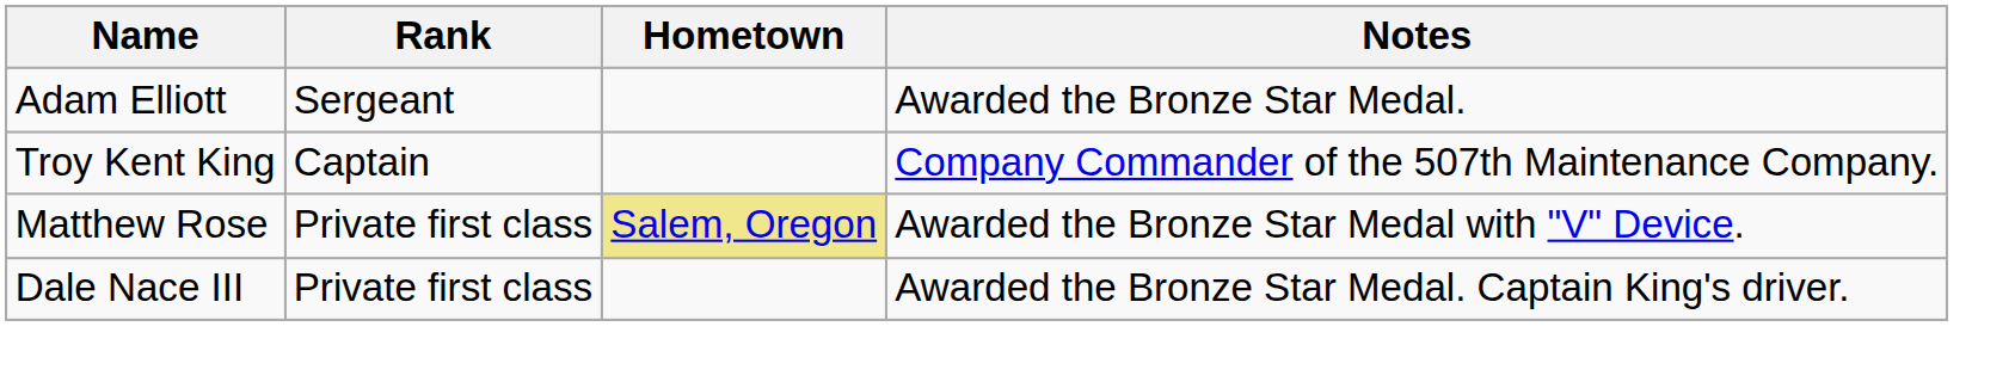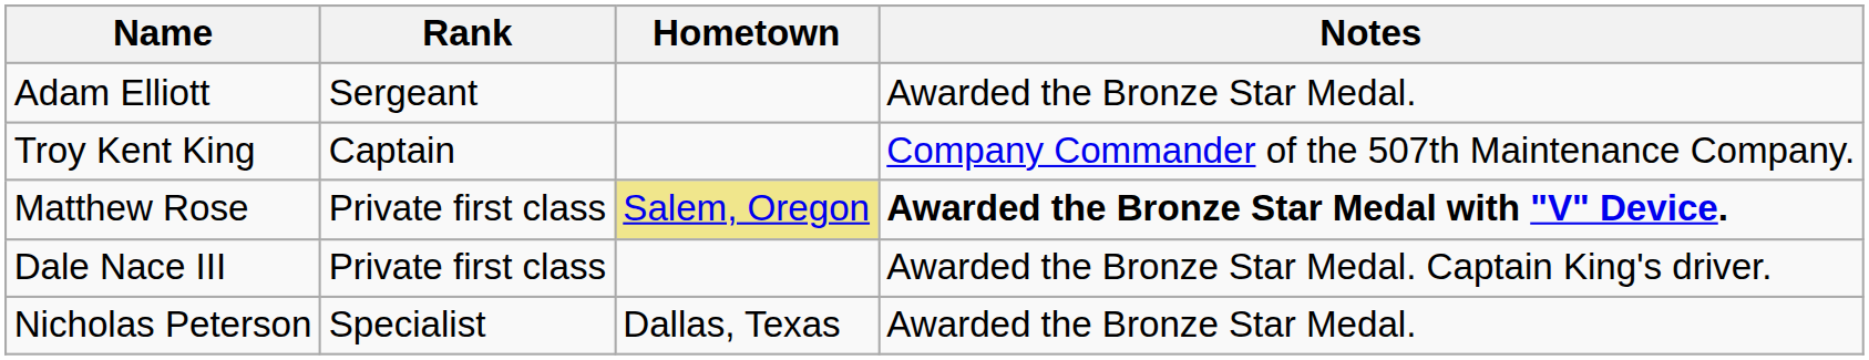 <table class="wikitable sortable nowraplinks">
 <tr>
 <th>Name</th>
 <th>Rank</th>
 <th>Hometown</th>
 <th>Notes</th>
 </tr>
 <tr>
 <td>Adam Elliott</td>
 <td>Sergeant</td>
 <td></td>
 <td>Awarded the Bronze Star Medal.</td>
 </tr>
 <tr>
 <td>Troy Kent King</td>
 <td>Captain</td>
 <td></td>
 <td><a href='#'>Company Commander</a> of the 507th Maintenance Company.</td>
 </tr>
 <tr>
 <td>Matthew Rose</td>
 <td>Private first class</td>
 <td style="background: khaki;"><a href='#'>Salem, Oregon</a></td>
-<td>Awarded the Bronze Star Medal with <a href='#'>"V" Device</a>.</td>
+<td><strong>Awarded the Bronze Star Medal with <a href='#'>"V" Device</a>.</strong></td>
 </tr>
 <tr>
 <td>Dale Nace III</td>
 <td>Private first class</td>
 <td></td>
 <td>Awarded the Bronze Star Medal.  Captain King's driver.</td>
 </tr>
+<tr>
+<td>Nicholas Peterson</td>
+<td>Specialist</td>
+<td>Dallas, Texas</td>
+<td>Awarded the Bronze Star Medal.</td>
+</tr>
 </table>
